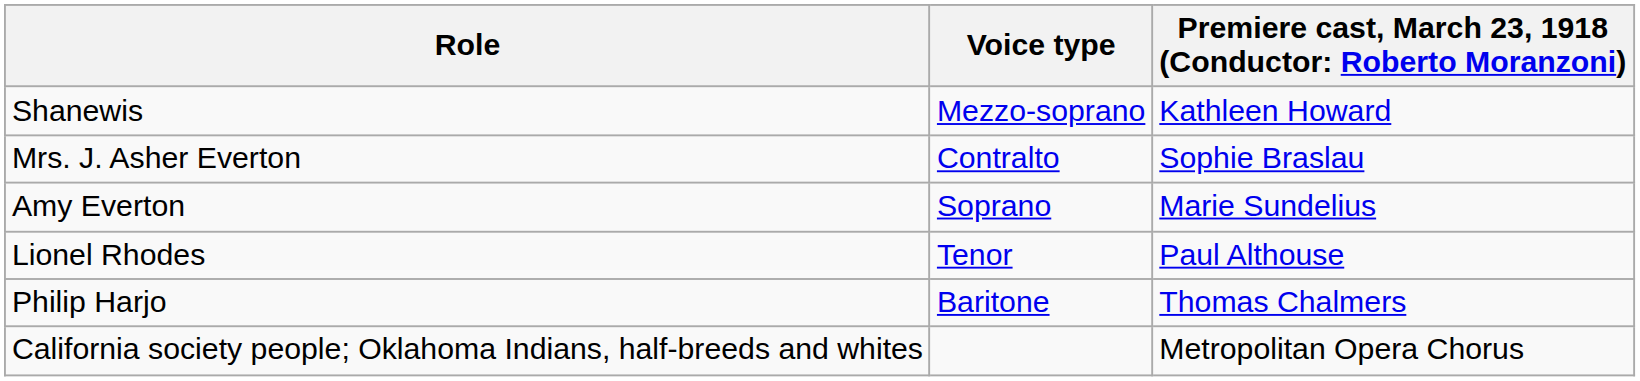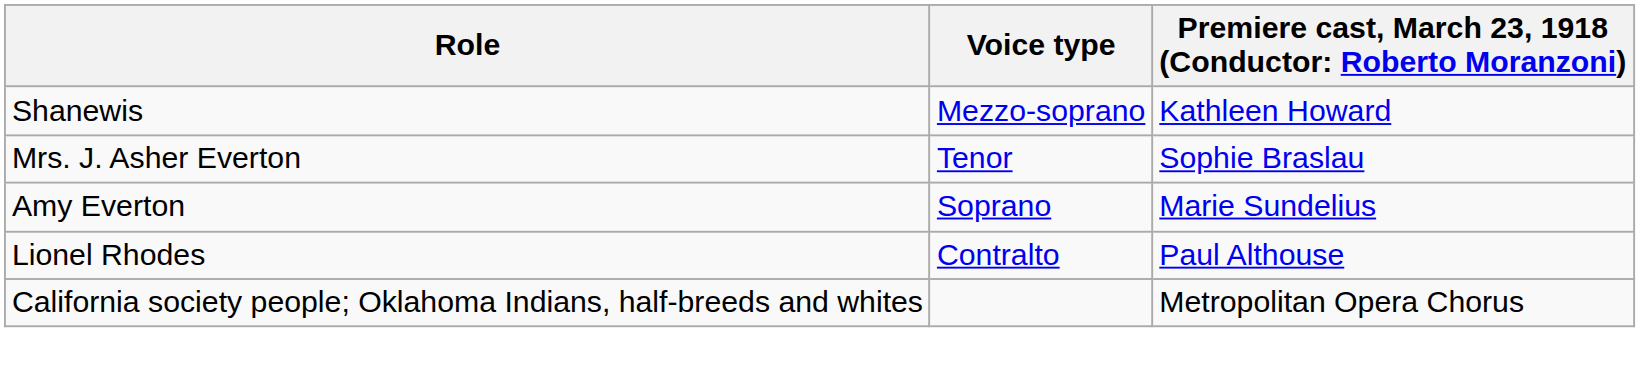 <table class="wikitable">
 <tr>
 <th>Role</th>
 <th>Voice type</th>
 <th>Premiere cast, March 23, 1918<br>(Conductor: <a href='#'>Roberto Moranzoni</a>)</th>
 </tr>
 <tr>
 <td>Shanewis</td>
 <td><a href='#'>Mezzo-soprano</a></td>
 <td><a href='#'>Kathleen Howard</a></td>
 </tr>
 <tr>
 <td>Mrs. J. Asher Everton</td>
-<td><a href='#'>Contralto</a></td>
+<td><a href='#'>Tenor</a></td>
 <td><a href='#'>Sophie Braslau</a></td>
 </tr>
 <tr>
 <td>Amy Everton</td>
 <td><a href='#'>Soprano</a></td>
 <td><a href='#'>Marie Sundelius</a></td>
 </tr>
 <tr>
 <td>Lionel Rhodes</td>
-<td><a href='#'>Tenor</a></td>
+<td><a href='#'>Contralto</a></td>
 <td><a href='#'>Paul Althouse</a></td>
-</tr>
-<tr>
-<td>Philip Harjo</td>
-<td><a href='#'>Baritone</a></td>
-<td><a href='#'>Thomas Chalmers</a></td>
 </tr>
 <tr>
 <td>California society people; Oklahoma Indians, half-breeds and whites</td>
 <td></td>
 <td>Metropolitan Opera Chorus</td>
 </tr>
 </table>
